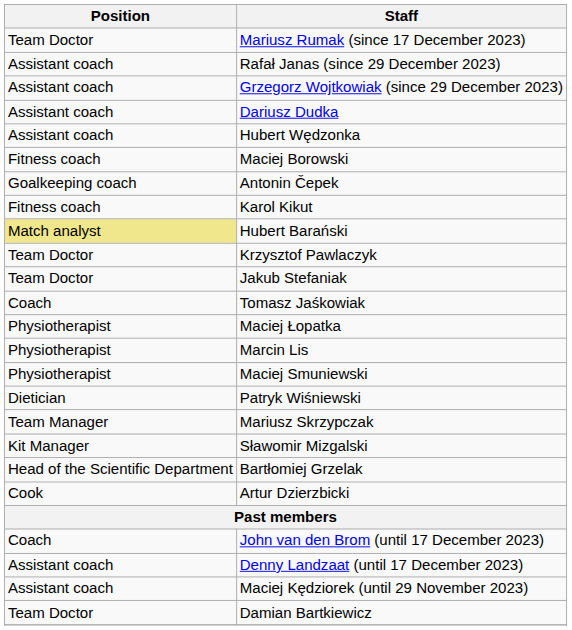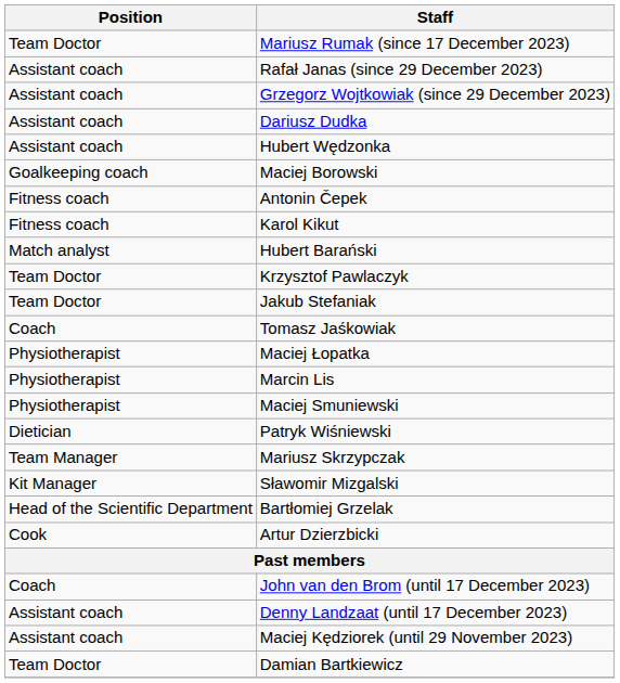 <table class="wikitable">
 <tr>
 <th>Position</th>
 <th>Staff</th>
 </tr>
 <tr>
 <td>Team Doctor</td>
 <td> <a href='#'>Mariusz Rumak</a> (since 17 December 2023)</td>
 </tr>
 <tr>
 <td>Assistant coach</td>
 <td> Rafał Janas (since 29 December 2023)</td>
 </tr>
 <tr>
 <td>Assistant coach</td>
 <td> <a href='#'>Grzegorz Wojtkowiak</a> (since 29 December 2023)</td>
 </tr>
 <tr>
 <td>Assistant coach</td>
 <td> <a href='#'>Dariusz Dudka</a></td>
 </tr>
 <tr>
 <td>Assistant coach</td>
 <td> Hubert Wędzonka</td>
 </tr>
 <tr>
-<td>Fitness coach</td>
+<td>Goalkeeping coach</td>
 <td> Maciej Borowski</td>
 </tr>
 <tr>
-<td>Goalkeeping coach</td>
+<td>Fitness coach</td>
 <td> Antonin Čepek</td>
 </tr>
 <tr>
 <td>Fitness coach</td>
 <td> Karol Kikut</td>
 </tr>
 <tr>
-<td style="background: khaki;">Match analyst</td>
+<td>Match analyst</td>
 <td> Hubert Barański</td>
 </tr>
 <tr>
 <td>Team Doctor</td>
 <td> Krzysztof Pawlaczyk</td>
 </tr>
 <tr>
 <td>Team Doctor</td>
 <td> Jakub Stefaniak</td>
 </tr>
 <tr>
 <td>Coach</td>
 <td> Tomasz Jaśkowiak</td>
 </tr>
 <tr>
 <td>Physiotherapist</td>
 <td> Maciej Łopatka</td>
 </tr>
 <tr>
 <td>Physiotherapist</td>
 <td> Marcin Lis</td>
 </tr>
 <tr>
 <td>Physiotherapist</td>
 <td> Maciej Smuniewski</td>
 </tr>
 <tr>
 <td>Dietician</td>
 <td> Patryk Wiśniewski</td>
 </tr>
 <tr>
 <td>Team Manager</td>
 <td> Mariusz Skrzypczak</td>
 </tr>
 <tr>
 <td>Kit Manager</td>
 <td> Sławomir Mizgalski</td>
 </tr>
 <tr>
 <td>Head of the Scientific Department</td>
 <td> Bartłomiej Grzelak</td>
 </tr>
 <tr>
 <td>Cook</td>
 <td> Artur Dzierzbicki</td>
 </tr>
 <tr>
 <th colspan="2">Past members</th>
 </tr>
 <tr>
 <td>Coach</td>
 <td> <a href='#'>John van den Brom</a> (until 17 December 2023)</td>
 </tr>
 <tr>
 <td>Assistant coach</td>
 <td> <a href='#'>Denny Landzaat</a> (until 17 December 2023)</td>
 </tr>
 <tr>
 <td>Assistant coach</td>
 <td> Maciej Kędziorek (until 29 November 2023)</td>
 </tr>
 <tr>
 <td>Team Doctor</td>
 <td> Damian Bartkiewicz</td>
 </tr>
 <tr>
 </tr>
 </table>
